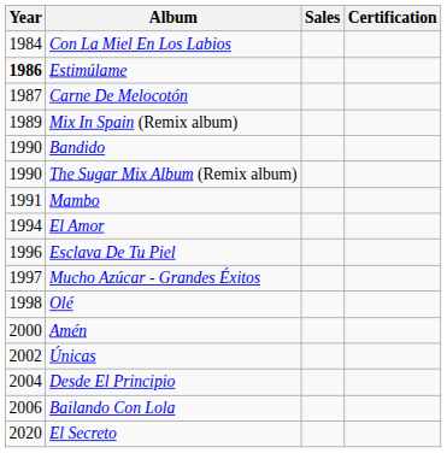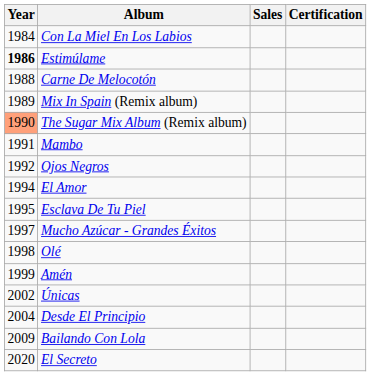 <table class="wikitable">
 <tr>
 <th>Year</th>
 <th>Album</th>
 <th>Sales</th>
 <th>Certification</th>
 </tr>
 <tr>
 <td>1984</td>
 <td><em><a href='#'>Con La Miel En Los Labios</a></em></td>
 <td></td>
 <td></td>
 </tr>
 <tr>
 <td><strong>1986</strong></td>
 <td><em><a href='#'>Estimúlame</a></em></td>
 <td></td>
 <td></td>
 </tr>
 <tr>
-<td>1987</td>
+<td>1988</td>
 <td><em><a href='#'>Carne De Melocotón</a></em></td>
 <td></td>
 <td></td>
 </tr>
 <tr>
 <td>1989</td>
 <td><em><a href='#'>Mix In Spain</a></em> (Remix album)</td>
 <td></td>
 <td></td>
 </tr>
 <tr>
-<td>1990</td>
-<td><em><a href='#'>Bandido</a></em></td>
-<td></td>
-<td></td>
-</tr>
-<tr>
-<td>1990</td>
+<td style="background: lightsalmon;">1990</td>
 <td><em><a href='#'>The Sugar Mix Album</a></em> (Remix album)</td>
 <td></td>
 <td></td>
 </tr>
 <tr>
 <td>1991</td>
 <td><em><a href='#'>Mambo</a></em></td>
 <td></td>
 <td></td>
 </tr>
 <tr>
+<td>1992</td>
+<td><em><a href='#'>Ojos Negros</a></em></td>
+<td></td>
+<td></td>
+</tr>
+<tr>
 <td>1994</td>
 <td><em><a href='#'>El Amor</a></em></td>
 <td></td>
 <td></td>
 </tr>
 <tr>
-<td>1996</td>
+<td>1995</td>
 <td><em><a href='#'>Esclava De Tu Piel</a></em></td>
 <td></td>
 <td></td>
 </tr>
 <tr>
 <td>1997</td>
 <td><em><a href='#'>Mucho Azúcar - Grandes Éxitos</a></em></td>
 <td></td>
 <td></td>
 </tr>
 <tr>
 <td>1998</td>
 <td><em><a href='#'>Olé</a></em></td>
 <td></td>
 <td></td>
 </tr>
 <tr>
-<td>2000</td>
+<td>1999</td>
 <td><em><a href='#'>Amén</a></em></td>
 <td></td>
 <td></td>
 </tr>
 <tr>
 <td>2002</td>
 <td><em><a href='#'>Únicas</a></em></td>
 <td></td>
 <td></td>
 </tr>
 <tr>
 <td>2004</td>
 <td><em><a href='#'>Desde El Principio</a></em></td>
 <td></td>
 <td></td>
 </tr>
 <tr>
-<td>2006</td>
+<td>2009</td>
 <td><em><a href='#'>Bailando Con Lola</a></em></td>
 <td></td>
 <td></td>
 </tr>
 <tr>
 <td>2020</td>
 <td><em><a href='#'>El Secreto</a></em></td>
 <td></td>
 <td></td>
 </tr>
 </table>
